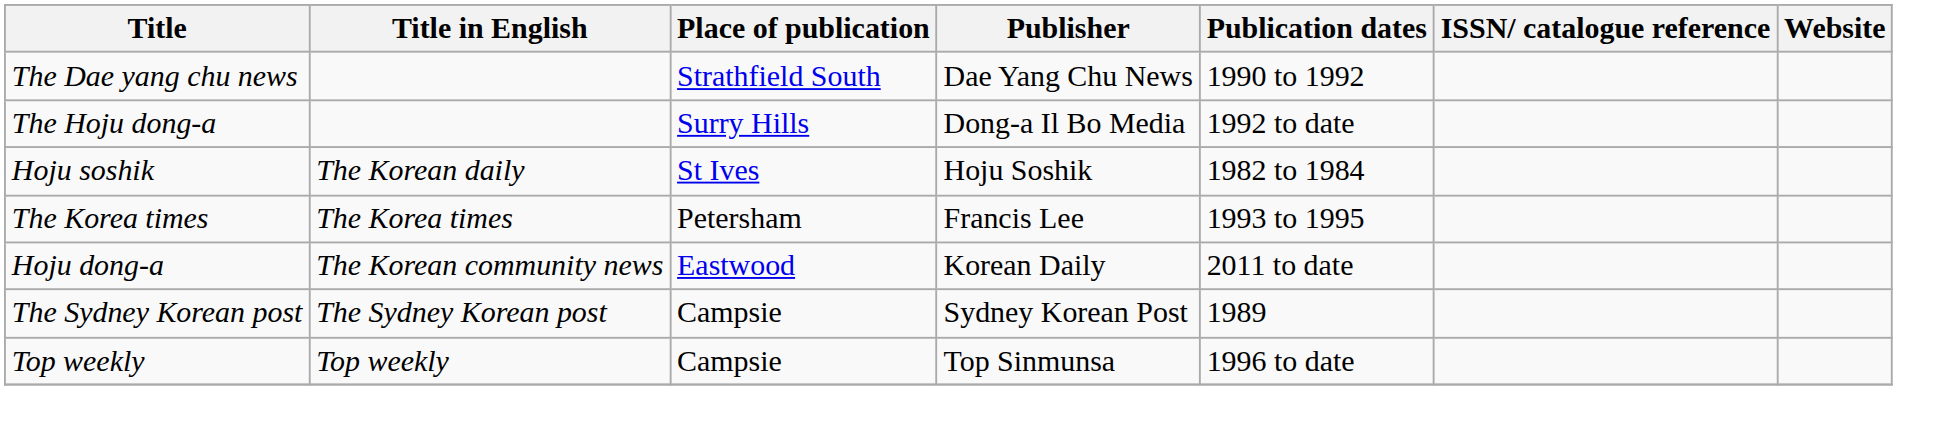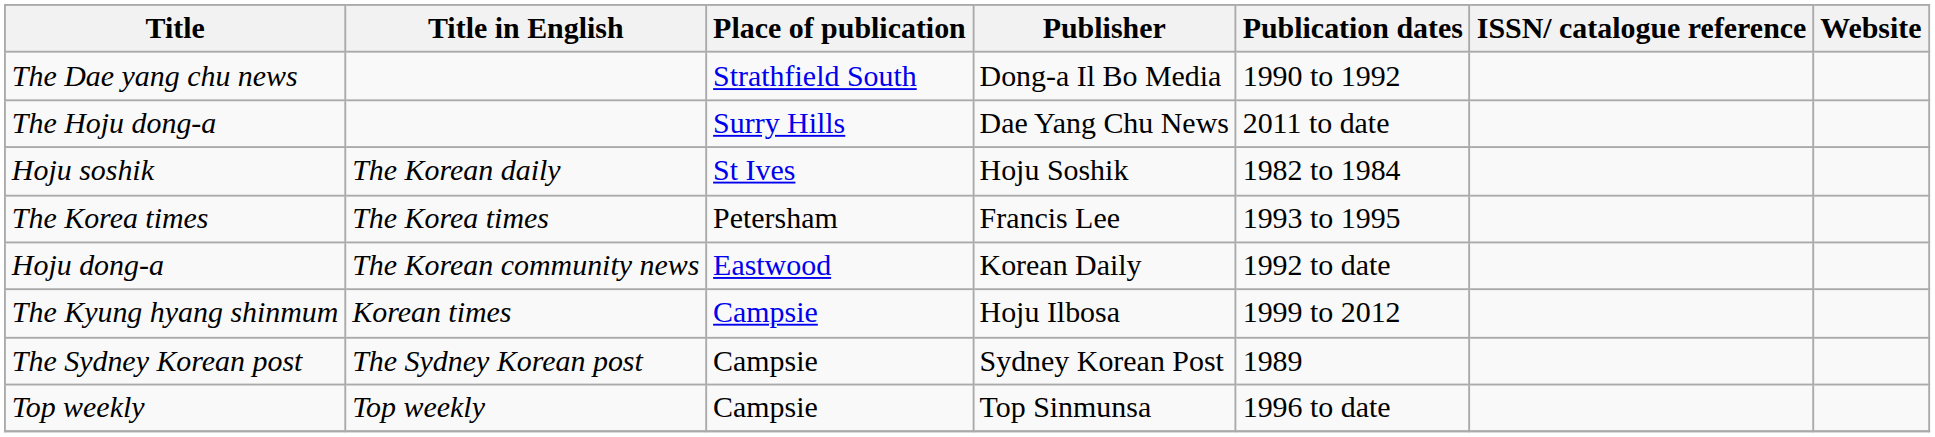 <table class="wikitable sortable">
 <tr>
 <th>Title</th>
 <th>Title in English</th>
 <th>Place of publication</th>
 <th>Publisher</th>
 <th>Publication dates</th>
 <th>ISSN/ catalogue reference</th>
 <th>Website</th>
 </tr>
 <tr>
 <td><em>The Dae yang chu news</em></td>
 <td></td>
 <td><a href='#'>Strathfield South</a></td>
-<td>Dae Yang Chu News</td>
+<td>Dong-a Il Bo Media</td>
 <td>1990 to 1992</td>
 <td></td>
 <td></td>
 </tr>
 <tr>
 <td><em>The Hoju dong-a</em></td>
 <td></td>
 <td><a href='#'>Surry Hills</a></td>
-<td>Dong-a Il Bo Media</td>
-<td>1992 to date</td>
+<td>Dae Yang Chu News</td>
+<td>2011 to date</td>
 <td></td>
 <td></td>
 </tr>
 <tr>
 <td><em>Hoju soshik</em></td>
 <td><em>The Korean daily</em></td>
 <td><a href='#'>St Ives</a></td>
 <td>Hoju Soshik</td>
 <td>1982 to 1984</td>
 <td></td>
 <td></td>
 </tr>
 <tr>
 <td><em>The Korea times</em></td>
 <td><em>The Korea times</em></td>
 <td>Petersham</td>
 <td>Francis Lee</td>
 <td>1993 to 1995</td>
 <td></td>
 <td></td>
 </tr>
 <tr>
 <td><em>Hoju dong-a</em></td>
 <td><em>The Korean community news</em></td>
 <td><a href='#'>Eastwood</a></td>
 <td>Korean Daily</td>
-<td>2011 to date</td>
+<td>1992 to date</td>
+<td></td>
+<td></td>
+</tr>
+<tr>
+<td><em>The Kyung hyang shinmum</em></td>
+<td><em>Korean times</em></td>
+<td><a href='#'>Campsie</a></td>
+<td>Hoju Ilbosa</td>
+<td>1999 to 2012</td>
 <td></td>
 <td></td>
 </tr>
 <tr>
 <td><em>The Sydney Korean post</em></td>
 <td><em>The Sydney Korean post</em></td>
 <td>Campsie</td>
 <td>Sydney Korean Post</td>
 <td>1989</td>
 <td></td>
 <td></td>
 </tr>
 <tr>
 <td><em>Top weekly</em></td>
 <td><em>Top weekly</em></td>
 <td>Campsie</td>
 <td>Top Sinmunsa</td>
 <td>1996 to date</td>
 <td></td>
 <td></td>
 </tr>
 <tr>
 </tr>
 </table>
